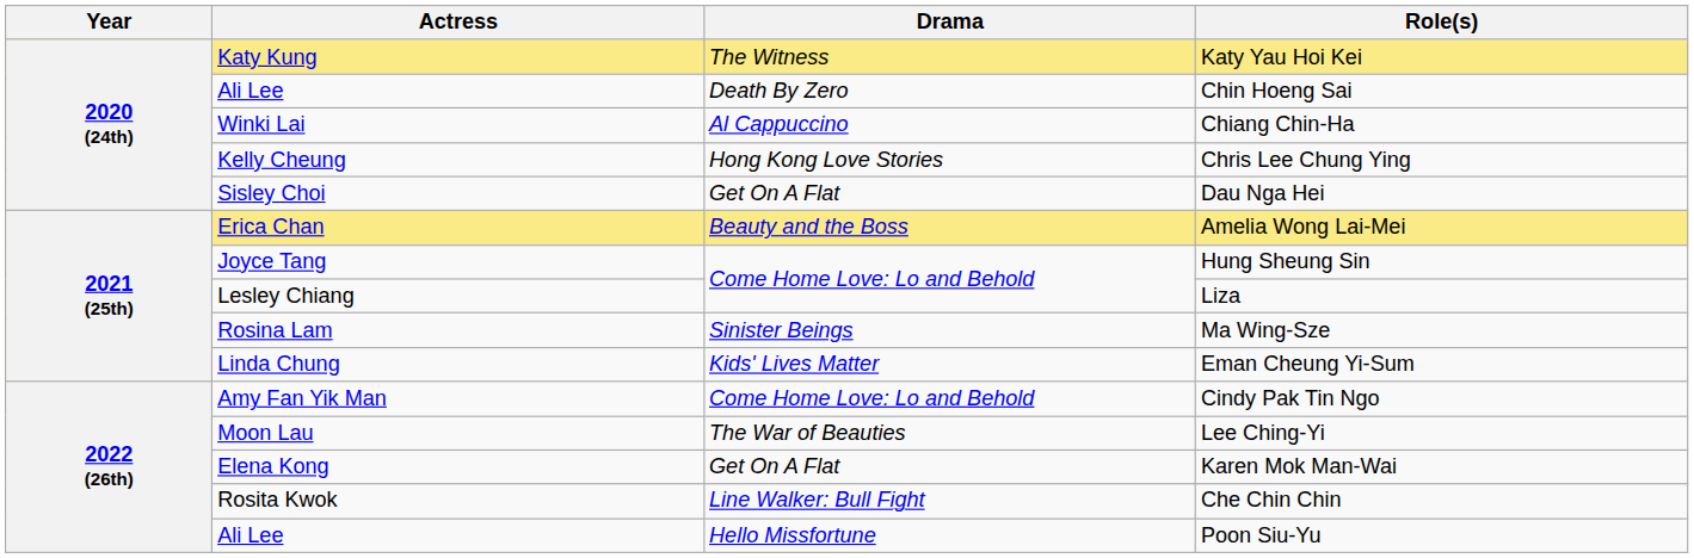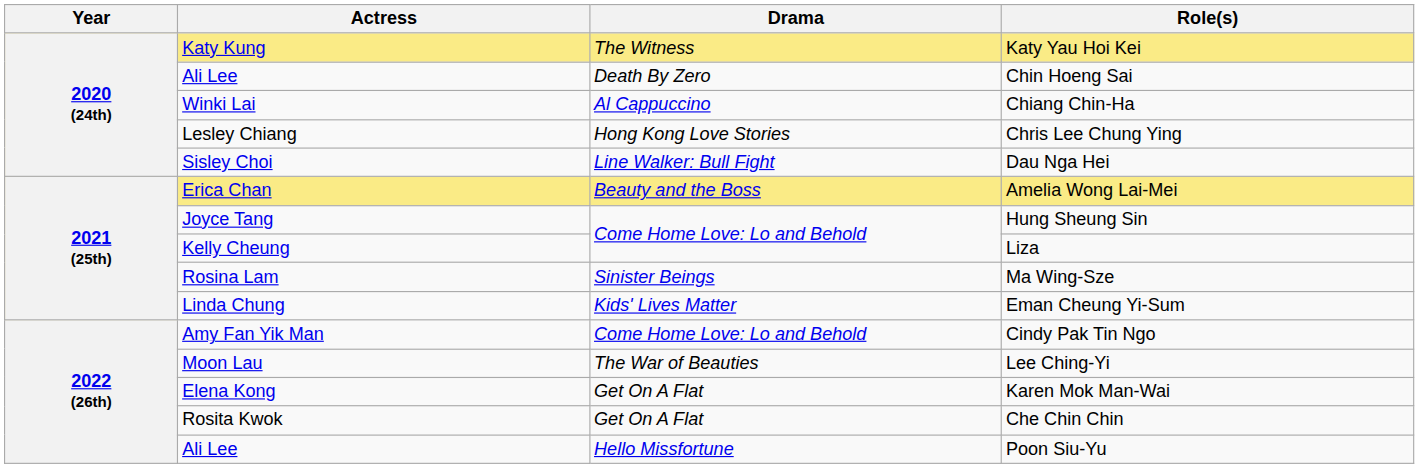 <table class="wikitable">
 <tr>
 <th width="8%">Year</th>
 <th width="19%">Actress</th>
 <th width="19%">Drama</th>
 <th width="19%">Role(s)</th>
 </tr>
 <tr style="background:#FAEB86">
 <th rowspan="5"><strong><a href='#'>2020</a></strong><br><small>(24th)</small></th>
 <td><a href='#'>Katy Kung</a> </td>
 <td><em>The Witness</em></td>
 <td>Katy Yau Hoi Kei</td>
 </tr>
 <tr>
 <td><a href='#'>Ali Lee</a></td>
 <td><em>Death By Zero</em></td>
 <td>Chin Hoeng Sai</td>
 </tr>
 <tr>
 <td><a href='#'>Winki Lai</a></td>
 <td><em><a href='#'>Al Cappuccino</a></em></td>
 <td>Chiang Chin-Ha</td>
 </tr>
 <tr>
-<td><a href='#'>Kelly Cheung</a></td>
+<td>Lesley Chiang</td>
 <td><em>Hong Kong Love Stories</em></td>
 <td>Chris Lee Chung Ying</td>
 </tr>
 <tr>
 <td><a href='#'>Sisley Choi</a></td>
-<td><em>Get On A Flat</em></td>
+<td><em><a href='#'>Line Walker: Bull Fight</a></em></td>
 <td>Dau Nga Hei</td>
 </tr>
 <tr style="background:#FAEB86">
 <th rowspan="5"><strong><a href='#'>2021</a></strong><br><small>(25th)</small></th>
 <td><a href='#'>Erica Chan</a></td>
 <td><em><a href='#'>Beauty and the Boss</a></em></td>
 <td>Amelia Wong Lai-Mei</td>
 </tr>
 <tr>
 <td><a href='#'>Joyce Tang</a></td>
 <td rowspan="2"><em><a href='#'>Come Home Love: Lo and Behold</a></em></td>
 <td>Hung Sheung Sin</td>
 </tr>
 <tr>
-<td>Lesley Chiang</td>
+<td><a href='#'>Kelly Cheung</a></td>
 <td>Liza</td>
 </tr>
 <tr>
 <td><a href='#'>Rosina Lam</a></td>
 <td><em><a href='#'>Sinister Beings</a></em></td>
 <td>Ma Wing-Sze</td>
 </tr>
 <tr>
 <td><a href='#'>Linda Chung</a></td>
 <td><em><a href='#'>Kids' Lives Matter</a></em></td>
 <td>Eman Cheung Yi-Sum</td>
 </tr>
 <tr>
 <th rowspan="5"><strong><a href='#'>2022</a></strong><br><small>(26th)</small></th>
 <td><a href='#'>Amy Fan Yik Man</a> </td>
 <td><em><a href='#'>Come Home Love: Lo and Behold</a></em></td>
 <td>Cindy Pak Tin Ngo</td>
 </tr>
 <tr>
 <td><a href='#'>Moon Lau</a></td>
 <td><em>The War of Beauties</em></td>
 <td>Lee Ching-Yi</td>
 </tr>
 <tr>
 <td><a href='#'>Elena Kong</a></td>
 <td><em>Get On A Flat</em></td>
 <td>Karen Mok Man-Wai</td>
 </tr>
 <tr>
 <td>Rosita Kwok</td>
-<td><em><a href='#'>Line Walker: Bull Fight</a></em></td>
+<td><em>Get On A Flat</em></td>
 <td>Che Chin Chin</td>
 </tr>
 <tr>
 <td><a href='#'>Ali Lee</a> </td>
 <td><em><a href='#'>Hello Missfortune</a></em></td>
 <td>Poon Siu-Yu</td>
 </tr>
 </table>
